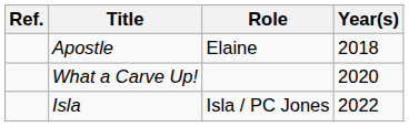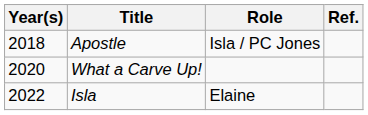 <table class="wikitable">
 <tr>
-<th>Ref.</th>
+<th>Year(s)</th>
 <th>Title</th>
 <th>Role</th>
-<th>Year(s)</th>
+<th>Ref.</th>
 </tr>
 <tr>
+<td>2018</td>
+<td><em>Apostle</em></td>
+<td>Isla / PC Jones</td>
 <td></td>
-<td><em>Apostle</em></td>
-<td>Elaine</td>
-<td>2018</td>
 </tr>
 <tr>
-<td></td>
+<td>2020</td>
 <td><em>What a Carve Up!</em></td>
 <td></td>
-<td>2020</td>
+<td></td>
 </tr>
 <tr>
+<td>2022</td>
+<td><em>Isla</em></td>
+<td>Elaine</td>
 <td></td>
-<td><em>Isla</em></td>
-<td>Isla / PC Jones</td>
-<td>2022</td>
 </tr>
 </table>
